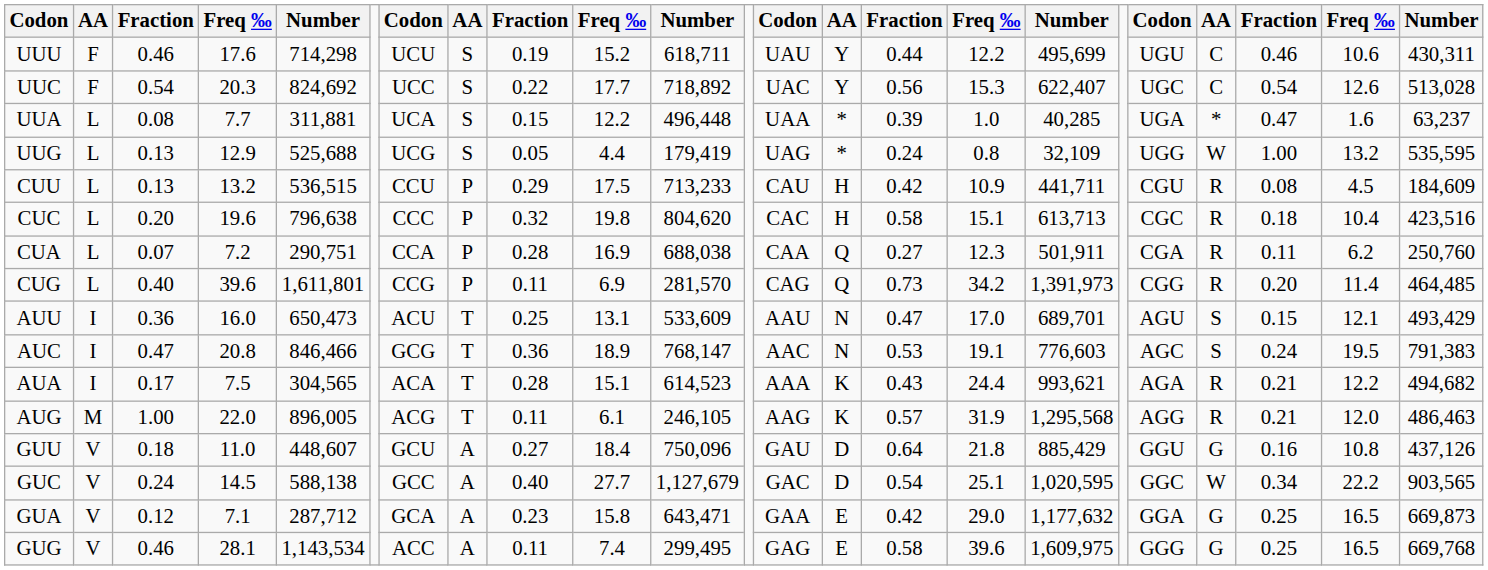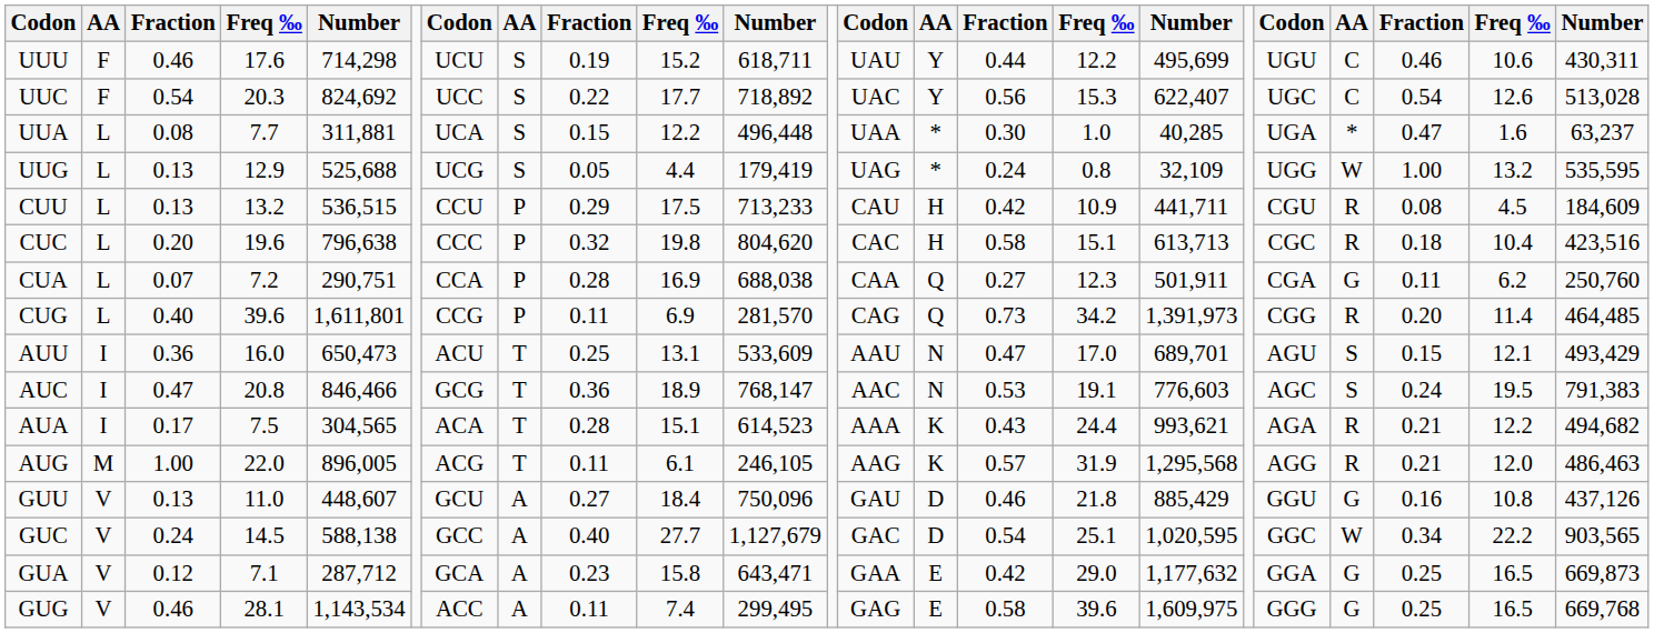 <table class="wikitable" style="text-align: center;">
 <tr>
 <th>Codon</th>
 <th>AA</th>
 <th>Fraction</th>
 <th>Freq <a href='#'>‰</a></th>
 <th>Number</th>
 <td rowspan=17></td>
 <th>Codon</th>
 <th>AA</th>
 <th>Fraction</th>
 <th>Freq <a href='#'>‰</a></th>
 <th>Number</th>
 <td rowspan=17></td>
 <th>Codon</th>
 <th>AA</th>
 <th>Fraction</th>
 <th>Freq <a href='#'>‰</a></th>
 <th>Number</th>
 <td rowspan=17></td>
 <th>Codon</th>
 <th>AA</th>
 <th>Fraction</th>
 <th>Freq <a href='#'>‰</a></th>
 <th>Number</th>
 </tr>
 <tr>
 <td>UUU</td>
 <td>F</td>
 <td>0.46</td>
 <td>17.6</td>
 <td>714,298</td>
 <td>UCU</td>
 <td>S</td>
 <td>0.19</td>
 <td>15.2</td>
 <td>618,711</td>
 <td>UAU</td>
 <td>Y</td>
 <td>0.44</td>
 <td>12.2</td>
 <td>495,699</td>
 <td>UGU</td>
 <td>C</td>
 <td>0.46</td>
 <td>10.6</td>
 <td>430,311</td>
 </tr>
 <tr>
 <td>UUC</td>
 <td>F</td>
 <td>0.54</td>
 <td>20.3</td>
 <td>824,692</td>
 <td>UCC</td>
 <td>S</td>
 <td>0.22</td>
 <td>17.7</td>
 <td>718,892</td>
 <td>UAC</td>
 <td>Y</td>
 <td>0.56</td>
 <td>15.3</td>
 <td>622,407</td>
 <td>UGC</td>
 <td>C</td>
 <td>0.54</td>
 <td>12.6</td>
 <td>513,028</td>
 </tr>
 <tr>
 <td>UUA</td>
 <td>L</td>
 <td>0.08</td>
 <td>7.7</td>
 <td>311,881</td>
 <td>UCA</td>
 <td>S</td>
 <td>0.15</td>
 <td>12.2</td>
 <td>496,448</td>
 <td>UAA</td>
 <td>*</td>
-<td>0.39</td>
+<td>0.30</td>
 <td>1.0</td>
 <td>40,285</td>
 <td>UGA</td>
 <td>*</td>
 <td>0.47</td>
 <td>1.6</td>
 <td>63,237</td>
 </tr>
 <tr>
 <td>UUG</td>
 <td>L</td>
 <td>0.13</td>
 <td>12.9</td>
 <td>525,688</td>
 <td>UCG</td>
 <td>S</td>
 <td>0.05</td>
 <td>4.4</td>
 <td>179,419</td>
 <td>UAG</td>
 <td>*</td>
 <td>0.24</td>
 <td>0.8</td>
 <td>32,109</td>
 <td>UGG</td>
 <td>W</td>
 <td>1.00</td>
 <td>13.2</td>
 <td>535,595</td>
 </tr>
 <tr>
 <td>CUU</td>
 <td>L</td>
 <td>0.13</td>
 <td>13.2</td>
 <td>536,515</td>
 <td>CCU</td>
 <td>P</td>
 <td>0.29</td>
 <td>17.5</td>
 <td>713,233</td>
 <td>CAU</td>
 <td>H</td>
 <td>0.42</td>
 <td>10.9</td>
 <td>441,711</td>
 <td>CGU</td>
 <td>R</td>
 <td>0.08</td>
 <td>4.5</td>
 <td>184,609</td>
 </tr>
 <tr>
 <td>CUC</td>
 <td>L</td>
 <td>0.20</td>
 <td>19.6</td>
 <td>796,638</td>
 <td>CCC</td>
 <td>P</td>
 <td>0.32</td>
 <td>19.8</td>
 <td>804,620</td>
 <td>CAC</td>
 <td>H</td>
 <td>0.58</td>
 <td>15.1</td>
 <td>613,713</td>
 <td>CGC</td>
 <td>R</td>
 <td>0.18</td>
 <td>10.4</td>
 <td>423,516</td>
 </tr>
 <tr>
 <td>CUA</td>
 <td>L</td>
 <td>0.07</td>
 <td>7.2</td>
 <td>290,751</td>
 <td>CCA</td>
 <td>P</td>
 <td>0.28</td>
 <td>16.9</td>
 <td>688,038</td>
 <td>CAA</td>
 <td>Q</td>
 <td>0.27</td>
 <td>12.3</td>
 <td>501,911</td>
 <td>CGA</td>
-<td>R</td>
+<td>G</td>
 <td>0.11</td>
 <td>6.2</td>
 <td>250,760</td>
 </tr>
 <tr>
 <td>CUG</td>
 <td>L</td>
 <td>0.40</td>
 <td>39.6</td>
 <td>1,611,801</td>
 <td>CCG</td>
 <td>P</td>
 <td>0.11</td>
 <td>6.9</td>
 <td>281,570</td>
 <td>CAG</td>
 <td>Q</td>
 <td>0.73</td>
 <td>34.2</td>
 <td>1,391,973</td>
 <td>CGG</td>
 <td>R</td>
 <td>0.20</td>
 <td>11.4</td>
 <td>464,485</td>
 </tr>
 <tr>
 <td>AUU</td>
 <td>I</td>
 <td>0.36</td>
 <td>16.0</td>
 <td>650,473</td>
 <td>ACU</td>
 <td>T</td>
 <td>0.25</td>
 <td>13.1</td>
 <td>533,609</td>
 <td>AAU</td>
 <td>N</td>
 <td>0.47</td>
 <td>17.0</td>
 <td>689,701</td>
 <td>AGU</td>
 <td>S</td>
 <td>0.15</td>
 <td>12.1</td>
 <td>493,429</td>
 </tr>
 <tr>
 <td>AUC</td>
 <td>I</td>
 <td>0.47</td>
 <td>20.8</td>
 <td>846,466</td>
 <td>GCG</td>
 <td>T</td>
 <td>0.36</td>
 <td>18.9</td>
 <td>768,147</td>
 <td>AAC</td>
 <td>N</td>
 <td>0.53</td>
 <td>19.1</td>
 <td>776,603</td>
 <td>AGC</td>
 <td>S</td>
 <td>0.24</td>
 <td>19.5</td>
 <td>791,383</td>
 </tr>
 <tr>
 <td>AUA</td>
 <td>I</td>
 <td>0.17</td>
 <td>7.5</td>
 <td>304,565</td>
 <td>ACA</td>
 <td>T</td>
 <td>0.28</td>
 <td>15.1</td>
 <td>614,523</td>
 <td>AAA</td>
 <td>K</td>
 <td>0.43</td>
 <td>24.4</td>
 <td>993,621</td>
 <td>AGA</td>
 <td>R</td>
 <td>0.21</td>
 <td>12.2</td>
 <td>494,682</td>
 </tr>
 <tr>
 <td>AUG</td>
 <td>M</td>
 <td>1.00</td>
 <td>22.0</td>
 <td>896,005</td>
 <td>ACG</td>
 <td>T</td>
 <td>0.11</td>
 <td>6.1</td>
 <td>246,105</td>
 <td>AAG</td>
 <td>K</td>
 <td>0.57</td>
 <td>31.9</td>
 <td>1,295,568</td>
 <td>AGG</td>
 <td>R</td>
 <td>0.21</td>
 <td>12.0</td>
 <td>486,463</td>
 </tr>
 <tr>
 <td>GUU</td>
 <td>V</td>
-<td>0.18</td>
+<td>0.13</td>
 <td>11.0</td>
 <td>448,607</td>
 <td>GCU</td>
 <td>A</td>
 <td>0.27</td>
 <td>18.4</td>
 <td>750,096</td>
 <td>GAU</td>
 <td>D</td>
-<td>0.64</td>
+<td>0.46</td>
 <td>21.8</td>
 <td>885,429</td>
 <td>GGU</td>
 <td>G</td>
 <td>0.16</td>
 <td>10.8</td>
 <td>437,126</td>
 </tr>
 <tr>
 <td>GUC</td>
 <td>V</td>
 <td>0.24</td>
 <td>14.5</td>
 <td>588,138</td>
 <td>GCC</td>
 <td>A</td>
 <td>0.40</td>
 <td>27.7</td>
 <td>1,127,679</td>
 <td>GAC</td>
 <td>D</td>
 <td>0.54</td>
 <td>25.1</td>
 <td>1,020,595</td>
 <td>GGC</td>
 <td>W</td>
 <td>0.34</td>
 <td>22.2</td>
 <td>903,565</td>
 </tr>
 <tr>
 <td>GUA</td>
 <td>V</td>
 <td>0.12</td>
 <td>7.1</td>
 <td>287,712</td>
 <td>GCA</td>
 <td>A</td>
 <td>0.23</td>
 <td>15.8</td>
 <td>643,471</td>
 <td>GAA</td>
 <td>E</td>
 <td>0.42</td>
 <td>29.0</td>
 <td>1,177,632</td>
 <td>GGA</td>
 <td>G</td>
 <td>0.25</td>
 <td>16.5</td>
 <td>669,873</td>
 </tr>
 <tr>
 <td>GUG</td>
 <td>V</td>
 <td>0.46</td>
 <td>28.1</td>
 <td>1,143,534</td>
 <td>ACC</td>
 <td>A</td>
 <td>0.11</td>
 <td>7.4</td>
 <td>299,495</td>
 <td>GAG</td>
 <td>E</td>
 <td>0.58</td>
 <td>39.6</td>
 <td>1,609,975</td>
 <td>GGG</td>
 <td>G</td>
 <td>0.25</td>
 <td>16.5</td>
 <td>669,768</td>
 </tr>
 </table>
